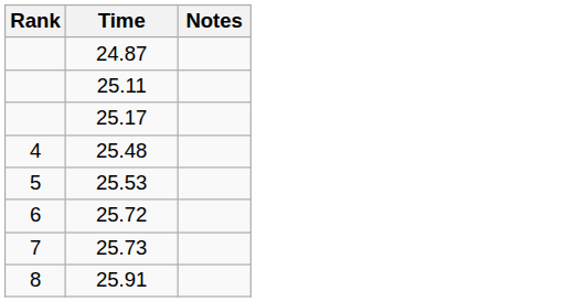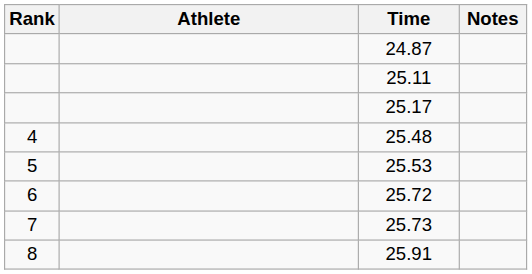 <table class="wikitable" style="text-align:center">
 <tr>
 <th width=40>Rank</th>
+<th width=250>Athlete</th>
 <th width=80>Time</th>
 <th width=50>Notes</th>
 </tr>
 <tr>
 <td></td>
+<td align=left></td>
 <td>24.87</td>
 <td></td>
 </tr>
 <tr>
 <td></td>
+<td align=left></td>
 <td>25.11</td>
 <td></td>
 </tr>
 <tr>
 <td></td>
+<td align=left></td>
 <td>25.17</td>
 <td></td>
 </tr>
 <tr>
 <td>4</td>
+<td align=left></td>
 <td>25.48</td>
 <td></td>
 </tr>
 <tr>
 <td>5</td>
+<td align=left></td>
 <td>25.53</td>
 <td></td>
 </tr>
 <tr>
 <td>6</td>
+<td align=left></td>
 <td>25.72</td>
 <td></td>
 </tr>
 <tr>
 <td>7</td>
+<td align=left></td>
 <td>25.73</td>
 <td></td>
 </tr>
 <tr>
 <td>8</td>
+<td align=left></td>
 <td>25.91</td>
 <td></td>
 </tr>
 </table>
